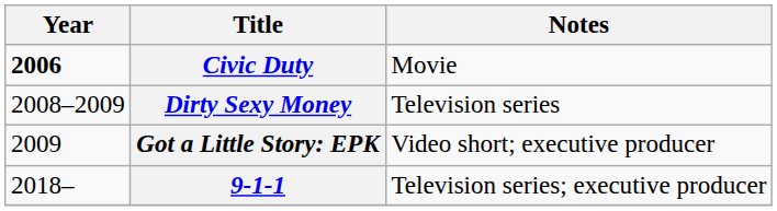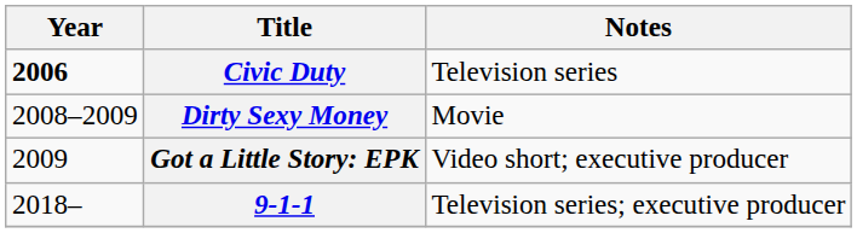 <table class="wikitable plainrowheaders sortable">
 <tr>
 <th scope="col">Year</th>
 <th scope="col">Title</th>
 <th scope="col" class="unsortable">Notes</th>
 </tr>
 <tr>
 <td><strong>2006</strong></td>
 <th scope="row"><em><a href='#'>Civic Duty</a></em></th>
-<td>Movie</td>
+<td>Television series</td>
 </tr>
 <tr>
 <td>2008–2009</td>
 <th scope="row"><em><a href='#'>Dirty Sexy Money</a></em></th>
-<td>Television series</td>
+<td>Movie</td>
 </tr>
 <tr>
 <td>2009</td>
 <th scope="row"><em>Got a Little Story: EPK</em></th>
 <td>Video short; executive producer</td>
 </tr>
 <tr>
 <td>2018–</td>
 <th scope="row"><em><a href='#'>9-1-1</a></em></th>
 <td>Television series; executive producer</td>
 </tr>
 <tr>
 </tr>
 </table>
